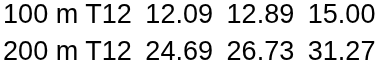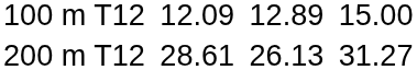 <table>
 <tr>
 <td>100 m T12</td>
 <td></td>
 <td>12.09</td>
 <td></td>
 <td>12.89</td>
 <td></td>
 <td>15.00</td>
 </tr>
 <tr>
 <td>200 m T12</td>
 <td></td>
-<td>24.69</td>
+<td>28.61</td>
 <td></td>
-<td>26.73</td>
+<td>26.13</td>
 <td></td>
 <td>31.27</td>
 </tr>
 </table>
